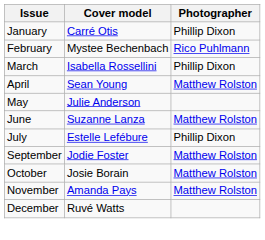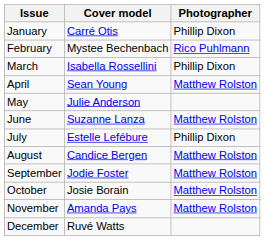 <table class="sortable wikitable">
 <tr>
 <th>Issue</th>
 <th>Cover model</th>
 <th>Photographer</th>
 </tr>
 <tr>
 <td>January</td>
 <td><a href='#'>Carré Otis</a></td>
 <td>Phillip Dixon</td>
 </tr>
 <tr>
 <td>February</td>
 <td>Mystee Bechenbach</td>
 <td><a href='#'>Rico Puhlmann</a></td>
 </tr>
 <tr>
 <td>March</td>
 <td><a href='#'>Isabella Rossellini</a></td>
 <td>Phillip Dixon</td>
 </tr>
 <tr>
 <td>April</td>
 <td><a href='#'>Sean Young</a></td>
 <td><a href='#'>Matthew Rolston</a></td>
 </tr>
 <tr>
 <td>May</td>
 <td><a href='#'>Julie Anderson</a></td>
 <td></td>
 </tr>
 <tr>
 <td>June</td>
 <td><a href='#'>Suzanne Lanza</a></td>
 <td><a href='#'>Matthew Rolston</a></td>
 </tr>
 <tr>
 <td>July</td>
 <td><a href='#'>Estelle Lefébure</a></td>
 <td>Phillip Dixon</td>
 </tr>
 <tr>
+<td>August</td>
+<td><a href='#'>Candice Bergen</a></td>
+<td><a href='#'>Matthew Rolston</a></td>
+</tr>
+<tr>
 <td>September</td>
 <td><a href='#'>Jodie Foster</a></td>
 <td><a href='#'>Matthew Rolston</a></td>
 </tr>
 <tr>
 <td>October</td>
 <td>Josie Borain</td>
 <td><a href='#'>Matthew Rolston</a></td>
 </tr>
 <tr>
 <td>November</td>
 <td><a href='#'>Amanda Pays</a></td>
 <td><a href='#'>Matthew Rolston</a></td>
 </tr>
 <tr>
 <td>December</td>
 <td>Ruvé Watts</td>
 <td></td>
 </tr>
 </table>
